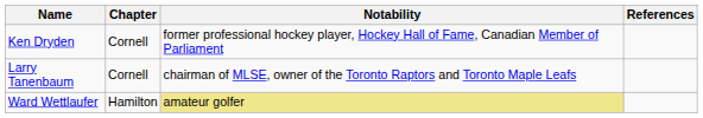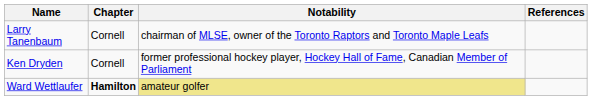 <table class="wikitable sortable" style="width:100%;">
 <tr>
 <th>Name</th>
 <th>Chapter</th>
 <th>Notability</th>
 <th>References</th>
 </tr>
 <tr>
+<td><a href='#'>Larry Tanenbaum</a></td>
+<td>Cornell</td>
+<td>chairman of <a href='#'>MLSE</a>, owner of the <a href='#'>Toronto Raptors</a> and <a href='#'>Toronto Maple Leafs</a></td>
+<td></td>
+</tr>
+<tr>
 <td><a href='#'>Ken Dryden</a></td>
 <td>Cornell</td>
 <td>former professional hockey player, <a href='#'>Hockey Hall of Fame</a>, Canadian <a href='#'>Member of Parliament</a></td>
 <td></td>
 </tr>
 <tr>
-<td><a href='#'>Larry Tanenbaum</a></td>
-<td>Cornell</td>
-<td>chairman of <a href='#'>MLSE</a>, owner of the <a href='#'>Toronto Raptors</a> and <a href='#'>Toronto Maple Leafs</a></td>
-<td></td>
-</tr>
-<tr>
 <td><a href='#'>Ward Wettlaufer</a></td>
-<td>Hamilton</td>
+<td><strong>Hamilton</strong></td>
 <td style="background: khaki;">amateur golfer</td>
 <td></td>
 </tr>
 </table>
